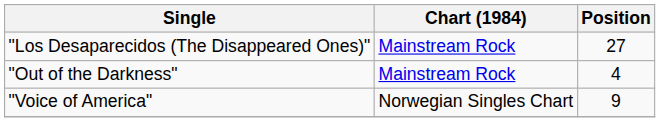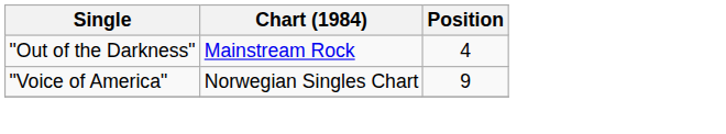 <table class="wikitable">
 <tr>
 <th>Single</th>
 <th>Chart (1984)</th>
 <th>Position</th>
-</tr>
-<tr>
-<td>"Los Desaparecidos (The Disappeared Ones)"</td>
-<td align="left"><a href='#'>Mainstream Rock</a></td>
-<td align="center">27</td>
 </tr>
 <tr>
 <td>"Out of the Darkness"</td>
 <td align="left"><a href='#'>Mainstream Rock</a></td>
 <td align="center">4</td>
 </tr>
 <tr>
 <td>"Voice of America"</td>
 <td>Norwegian Singles Chart</td>
 <td align="center">9</td>
 </tr>
 <tr>
 </tr>
 </table>
